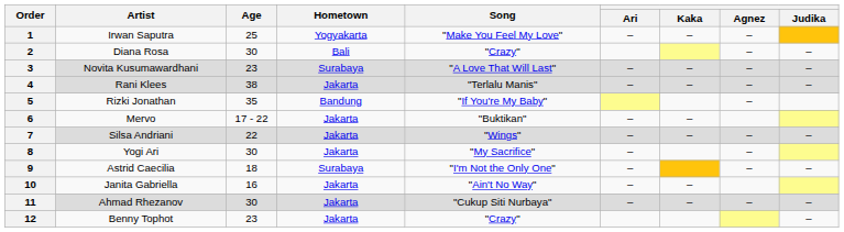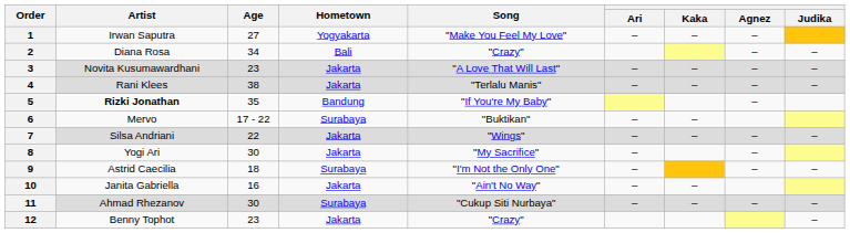 <table class="wikitable" style="text-align:center; width:100%;">
 <tr>
 <th scope="col" rowspan="2" width="06%">Order</th>
 <th scope="col" rowspan="2" width="20%">Artist</th>
 <th scope="col" rowspan="2" width="06%">Age</th>
 <th scope="col" rowspan="2" width="15%">Hometown</th>
 <th scope="col" rowspan="2" width="23%">Song</th>
 <th scope="col" colspan="4" width="28%"></th>
 </tr>
 <tr>
 <th style="width:07%;">Ari</th>
 <th style="width:07%;">Kaka</th>
 <th style="width:07%;">Agnez</th>
 <th style="width:07%;">Judika</th>
 </tr>
 <tr>
 <th>1</th>
 <td>Irwan Saputra</td>
-<td>25</td>
+<td>27</td>
 <td><a href='#'>Yogyakarta</a></td>
 <td>"<a href='#'>Make You Feel My Love</a>"</td>
 <td>–</td>
 <td>–</td>
 <td>–</td>
 <td style="background:#FFC40C;"><strong></strong></td>
 </tr>
 <tr>
 <th>2</th>
 <td>Diana Rosa</td>
-<td>30</td>
+<td>34</td>
 <td><a href='#'>Bali</a></td>
 <td>"<a href='#'>Crazy</a>"</td>
 <td><strong></strong></td>
 <td style="background:#fdfc8f;"><strong></strong></td>
 <td>–</td>
 <td>–</td>
 </tr>
 <tr>
 <th>3</th>
 <td style="background:#DCDCDC;">Novita Kusumawardhani</td>
 <td style="background:#DCDCDC;">23</td>
-<td style="background:#DCDCDC;"><a href='#'>Surabaya</a></td>
+<td style="background:#DCDCDC;"><a href='#'>Jakarta</a></td>
 <td style="background:#DCDCDC;">"<a href='#'>A Love That Will Last</a>"</td>
 <td style="background:#DCDCDC;">–</td>
 <td style="background:#DCDCDC;">–</td>
 <td style="background:#DCDCDC;">–</td>
 <td style="background:#DCDCDC;">–</td>
 </tr>
 <tr>
 <th>4</th>
 <td style="background:#DCDCDC;">Rani Klees</td>
 <td style="background:#DCDCDC;">38</td>
 <td style="background:#DCDCDC;"><a href='#'>Jakarta</a></td>
 <td style="background:#DCDCDC;">"Terlalu Manis"</td>
 <td style="background:#DCDCDC;">–</td>
 <td style="background:#DCDCDC;">–</td>
 <td style="background:#DCDCDC;">–</td>
 <td style="background:#DCDCDC;">–</td>
 </tr>
 <tr>
 <th>5</th>
-<td>Rizki Jonathan</td>
+<td><strong>Rizki Jonathan</strong></td>
 <td>35</td>
 <td><a href='#'>Bandung</a></td>
 <td>"<a href='#'>If You're My Baby</a>"</td>
 <td style="background:#fdfc8f;"><strong></strong></td>
 <td><strong></strong></td>
 <td>–</td>
 <td><strong></strong></td>
 </tr>
 <tr>
 <th>6</th>
 <td>Mervo</td>
 <td>17 - 22</td>
-<td><a href='#'>Jakarta</a></td>
+<td><a href='#'>Surabaya</a></td>
 <td>"Buktikan"</td>
 <td>–</td>
 <td>–</td>
 <td><strong></strong></td>
 <td style="background:#fdfc8f;"><strong></strong></td>
 </tr>
 <tr>
 <th>7</th>
 <td style="background:#DCDCDC;">Silsa Andriani</td>
 <td style="background:#DCDCDC;">22</td>
 <td style="background:#DCDCDC;"><a href='#'>Jakarta</a></td>
 <td style="background:#DCDCDC;">"<a href='#'>Wings</a>"</td>
 <td style="background:#DCDCDC;">–</td>
 <td style="background:#DCDCDC;">–</td>
 <td style="background:#DCDCDC;">–</td>
 <td style="background:#DCDCDC;">–</td>
 </tr>
 <tr>
 <th>8</th>
 <td>Yogi Ari</td>
 <td>30</td>
 <td><a href='#'>Jakarta</a></td>
 <td>"<a href='#'>My Sacrifice</a>"</td>
 <td>–</td>
 <td><strong></strong></td>
 <td>–</td>
 <td style="background:#fdfc8f;"><strong></strong></td>
 </tr>
 <tr>
 <th>9</th>
 <td>Astrid Caecilia</td>
 <td>18</td>
 <td><a href='#'>Surabaya</a></td>
 <td>"<a href='#'>I'm Not the Only One</a>"</td>
 <td>–</td>
 <td style="background:#FFC40C;"><strong></strong></td>
 <td>–</td>
 <td>–</td>
 </tr>
 <tr>
 <th>10</th>
 <td>Janita Gabriella</td>
 <td>16</td>
 <td><a href='#'>Jakarta</a></td>
 <td>"<a href='#'>Ain't No Way</a>"</td>
 <td>–</td>
 <td>–</td>
 <td><strong></strong></td>
 <td style="background:#fdfc8f;"><strong></strong></td>
 </tr>
 <tr>
 <th>11</th>
 <td style="background:#DCDCDC;">Ahmad Rhezanov</td>
 <td style="background:#DCDCDC;">30</td>
-<td style="background:#DCDCDC;"><a href='#'>Jakarta</a></td>
+<td style="background:#DCDCDC;"><a href='#'>Surabaya</a></td>
 <td style="background:#DCDCDC;">"Cukup Siti Nurbaya"</td>
 <td style="background:#DCDCDC;">–</td>
 <td style="background:#DCDCDC;">–</td>
 <td style="background:#DCDCDC;">–</td>
 <td style="background:#DCDCDC;">–</td>
 </tr>
 <tr>
 <th>12</th>
 <td>Benny Tophot</td>
 <td>23</td>
 <td><a href='#'>Jakarta</a></td>
 <td>"<a href='#'>Crazy</a>"</td>
 <td><strong></strong></td>
 <td><strong></strong></td>
 <td style="background:#fdfc8f;"><strong></strong></td>
 <td>–</td>
 </tr>
 </table>
